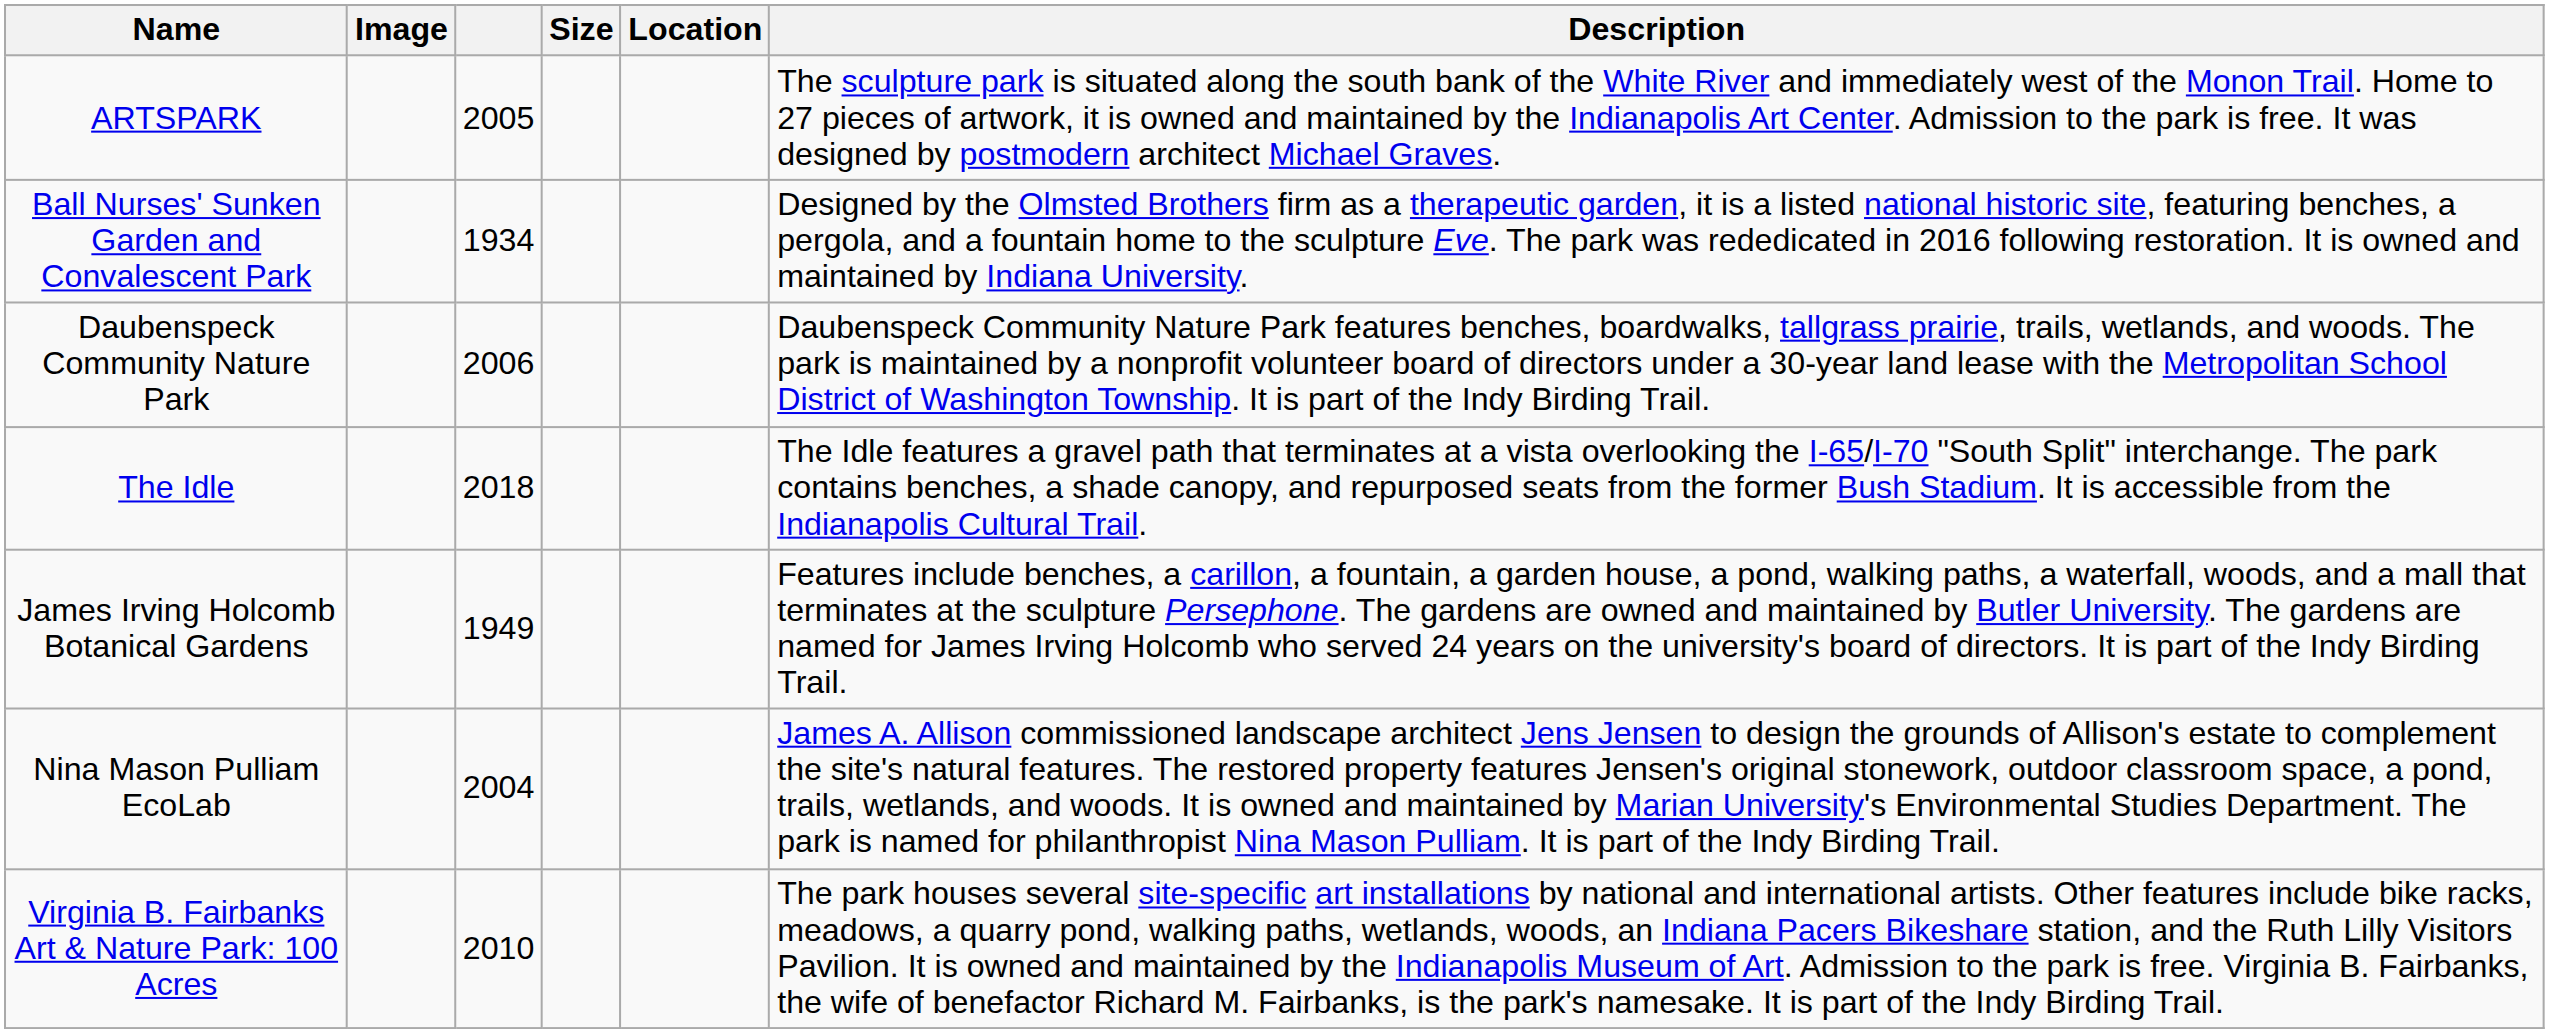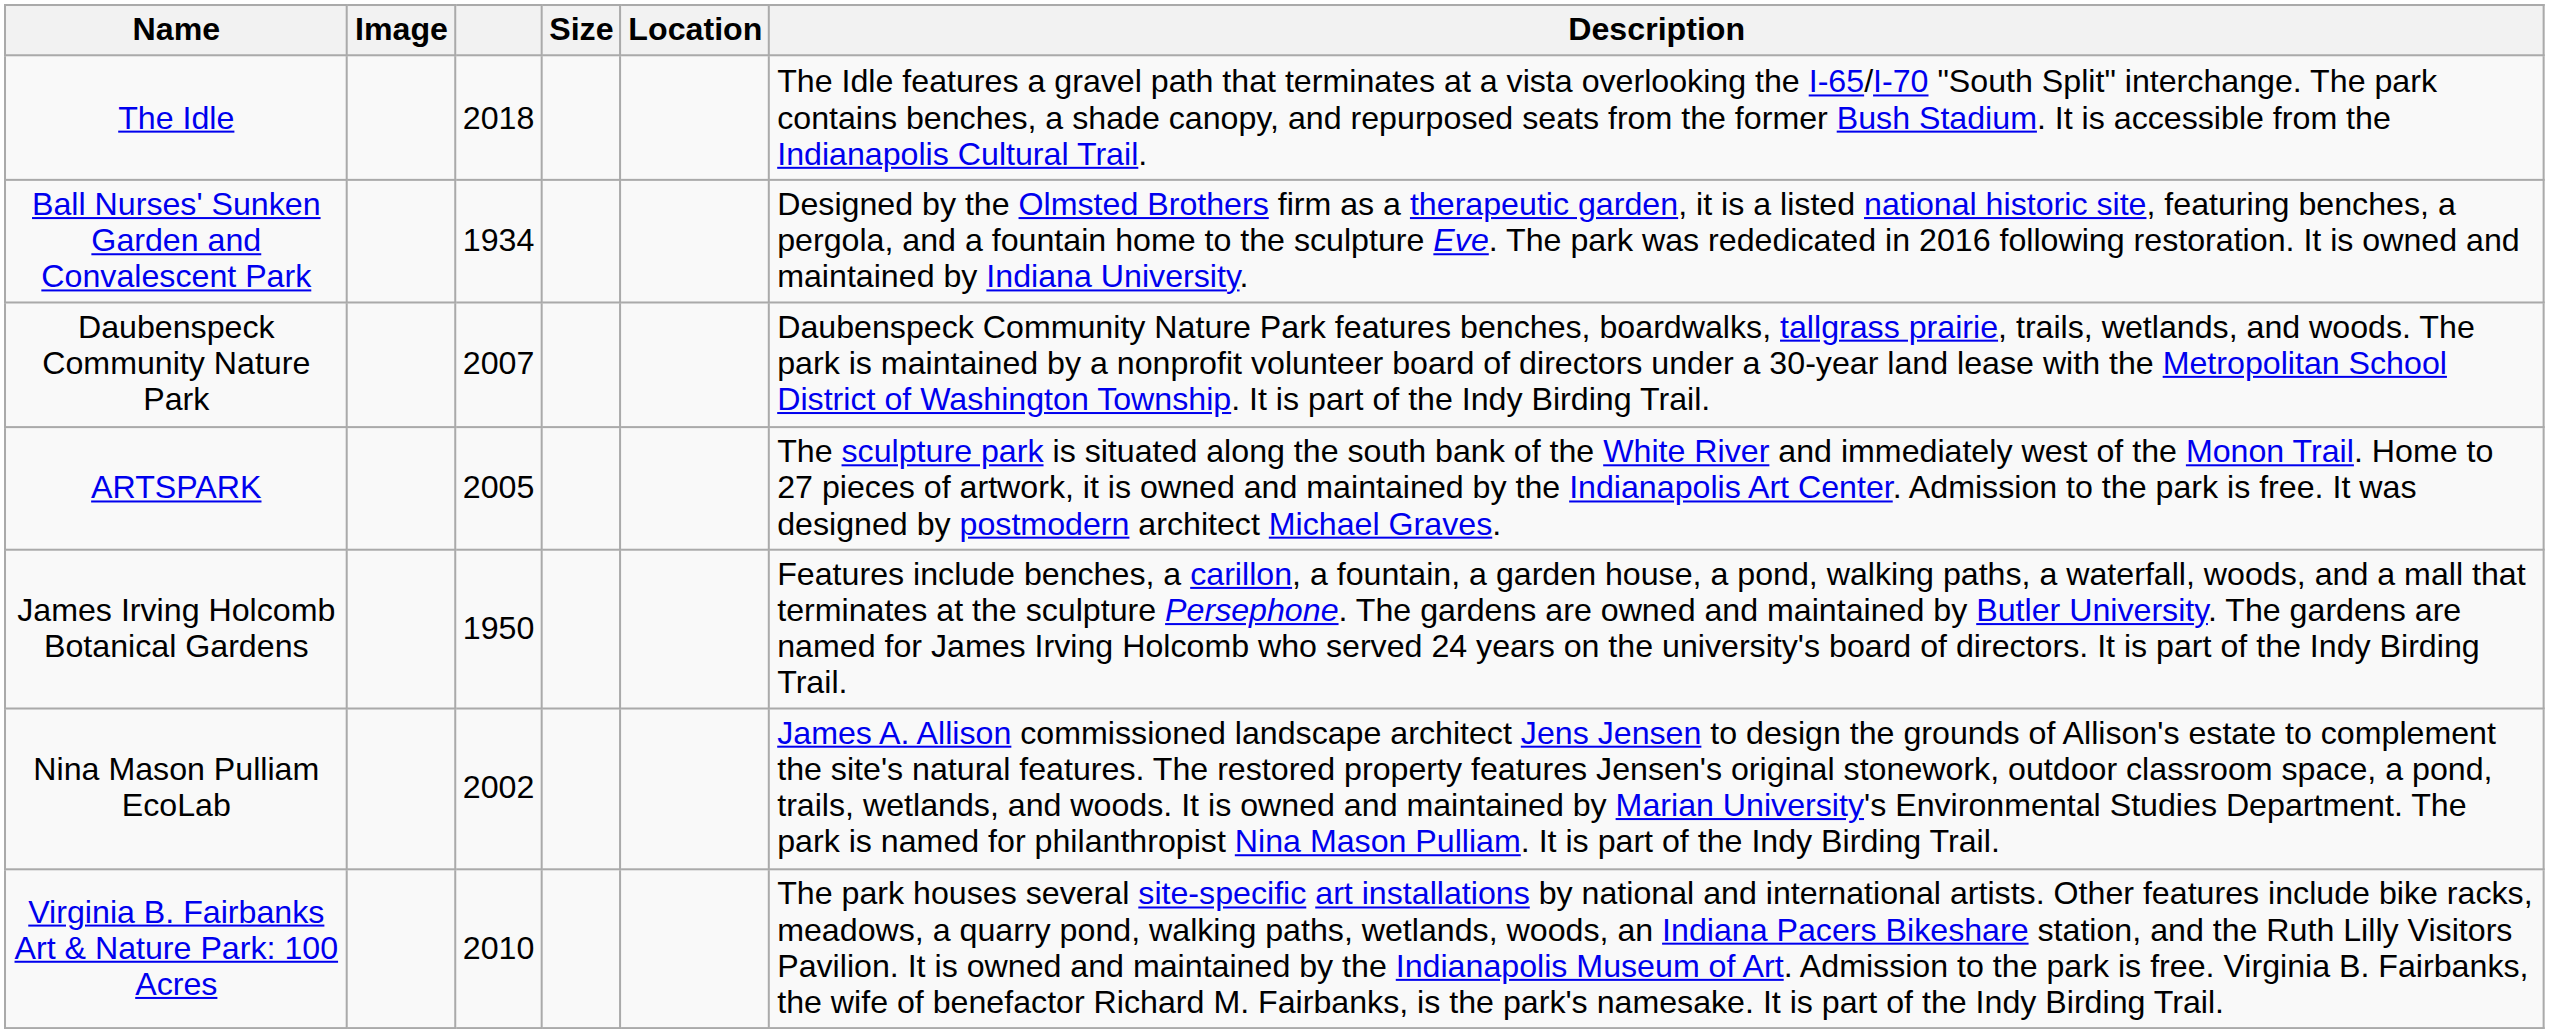 <table class="wikitable sortable" style="text-align:center; width:100%">
 <tr>
 <th>Name</th>
 <th class="unsortable">Image</th>
 <th></th>
 <th data-sort-type=number>Size<br></th>
 <th>Location</th>
 <th class="unsortable">Description</th>
 </tr>
 <tr>
-<td><a href='#'>ARTSPARK</a></td>
+<td><a href='#'>The Idle</a></td>
 <td></td>
-<td>2005</td>
+<td>2018</td>
 <td></td>
 <td></td>
-<td align="left">The <a href='#'>sculpture park</a> is situated along the south bank of the <a href='#'>White River</a> and immediately west of the <a href='#'>Monon Trail</a>. Home to 27 pieces of artwork, it is owned and maintained by the <a href='#'>Indianapolis Art Center</a>. Admission to the park is free. It was designed by <a href='#'>postmodern</a> architect <a href='#'>Michael Graves</a>.</td>
+<td align="left">The Idle features a gravel path that terminates at a vista overlooking the <a href='#'>I-65</a>/<a href='#'>I-70</a> "South Split" interchange. The park contains benches, a shade canopy, and repurposed seats from the former <a href='#'>Bush Stadium</a>. It is accessible from the <a href='#'>Indianapolis Cultural Trail</a>.</td>
 </tr>
 <tr>
 <td><a href='#'>Ball Nurses' Sunken Garden and Convalescent Park</a></td>
 <td></td>
 <td>1934</td>
 <td></td>
 <td></td>
 <td align="left">Designed by the <a href='#'>Olmsted Brothers</a> firm as a <a href='#'>therapeutic garden</a>, it is a listed <a href='#'>national historic site</a>, featuring benches, a pergola, and a fountain home to the sculpture <em><a href='#'>Eve</a></em>. The park was rededicated in 2016 following restoration. It is owned and maintained by <a href='#'>Indiana University</a>.</td>
 </tr>
 <tr>
 <td>Daubenspeck Community Nature Park</td>
 <td></td>
-<td>2006</td>
+<td>2007</td>
 <td></td>
 <td></td>
 <td align="left">Daubenspeck Community Nature Park features benches, boardwalks, <a href='#'>tallgrass prairie</a>, trails, wetlands, and woods. The park is maintained by a nonprofit volunteer board of directors under a 30-year land lease with the <a href='#'>Metropolitan School District of Washington Township</a>. It is part of the Indy Birding Trail.</td>
 </tr>
 <tr>
-<td><a href='#'>The Idle</a></td>
+<td><a href='#'>ARTSPARK</a></td>
 <td></td>
-<td>2018</td>
+<td>2005</td>
 <td></td>
 <td></td>
-<td align="left">The Idle features a gravel path that terminates at a vista overlooking the <a href='#'>I-65</a>/<a href='#'>I-70</a> "South Split" interchange. The park contains benches, a shade canopy, and repurposed seats from the former <a href='#'>Bush Stadium</a>. It is accessible from the <a href='#'>Indianapolis Cultural Trail</a>.</td>
+<td align="left">The <a href='#'>sculpture park</a> is situated along the south bank of the <a href='#'>White River</a> and immediately west of the <a href='#'>Monon Trail</a>. Home to 27 pieces of artwork, it is owned and maintained by the <a href='#'>Indianapolis Art Center</a>. Admission to the park is free. It was designed by <a href='#'>postmodern</a> architect <a href='#'>Michael Graves</a>.</td>
 </tr>
 <tr>
 <td>James Irving Holcomb Botanical Gardens</td>
 <td></td>
-<td>1949</td>
+<td>1950</td>
 <td></td>
 <td></td>
 <td align="left">Features include benches, a <a href='#'>carillon</a>, a fountain, a garden house, a pond, walking paths, a waterfall, woods, and a  mall that terminates at the sculpture <em><a href='#'>Persephone</a></em>. The gardens are owned and maintained by <a href='#'>Butler University</a>. The gardens are named for James Irving Holcomb who served 24 years on the university's board of directors. It is part of the Indy Birding Trail.</td>
 </tr>
 <tr>
 <td>Nina Mason Pulliam EcoLab</td>
 <td></td>
-<td>2004</td>
+<td>2002</td>
 <td></td>
 <td></td>
 <td align="left"><a href='#'>James A. Allison</a> commissioned landscape architect <a href='#'>Jens Jensen</a> to design the grounds of Allison's estate to complement the site's natural features. The restored property features Jensen's original stonework, outdoor classroom space, a pond, trails, wetlands, and woods. It is owned and maintained by <a href='#'>Marian University</a>'s Environmental Studies Department. The park is named for philanthropist <a href='#'>Nina Mason Pulliam</a>. It is part of the Indy Birding Trail.</td>
 </tr>
 <tr>
 <td><a href='#'>Virginia B. Fairbanks Art & Nature Park: 100 Acres</a></td>
 <td></td>
 <td>2010</td>
 <td></td>
 <td></td>
 <td align="left">The park houses several <a href='#'>site-specific</a> <a href='#'>art installations</a> by national and international artists. Other features include bike racks, meadows, a quarry pond, walking paths, wetlands, woods, an <a href='#'>Indiana Pacers Bikeshare</a> station, and the Ruth Lilly Visitors Pavilion. It is owned and maintained by the <a href='#'>Indianapolis Museum of Art</a>. Admission to the park is free. Virginia B. Fairbanks, the wife of benefactor Richard M. Fairbanks, is the park's namesake. It is part of the Indy Birding Trail.</td>
 </tr>
 </table>
